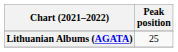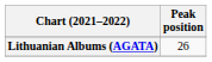 <table class="wikitable sortable plainrowheaders">
 <tr>
 <th>Chart (2021–2022)</th>
 <th>Peak<br>position</th>
 </tr>
 <tr>
 </tr>
 <tr>
 <th scope="row">Lithuanian Albums (<a href='#'>AGATA</a>)</th>
-<td align="center">25</td>
+<td align="center">26</td>
 </tr>
 <tr>
 </tr>
 </table>
